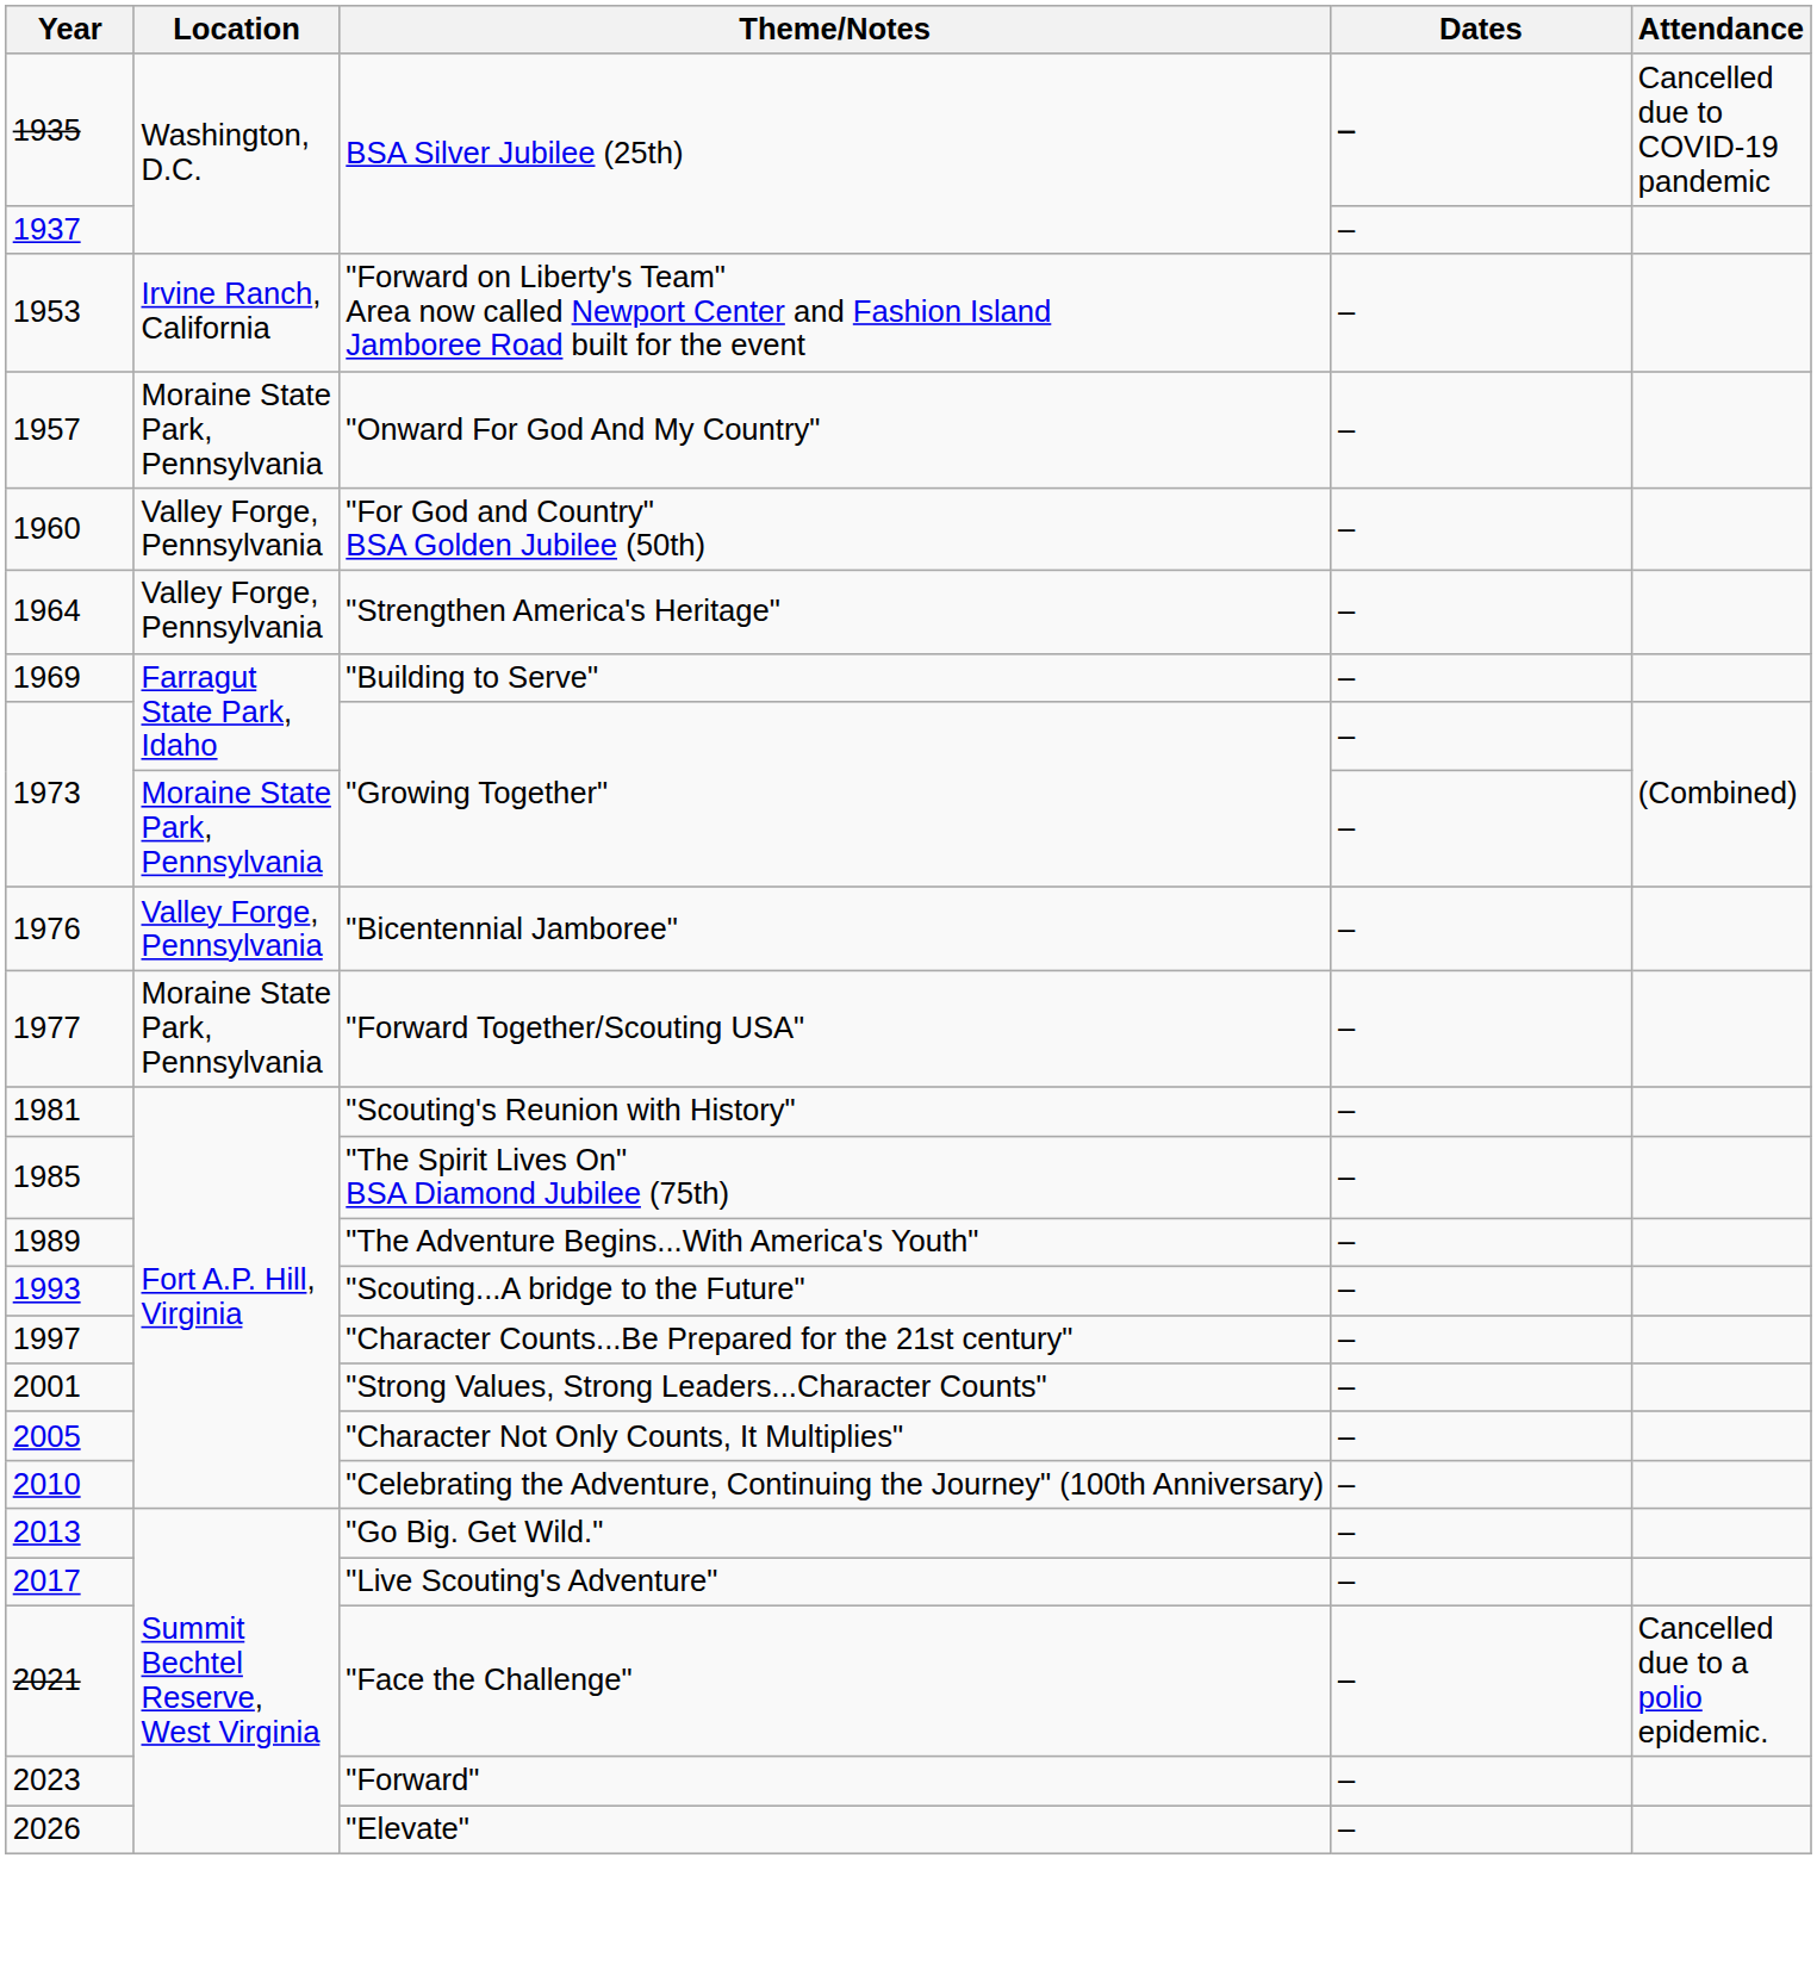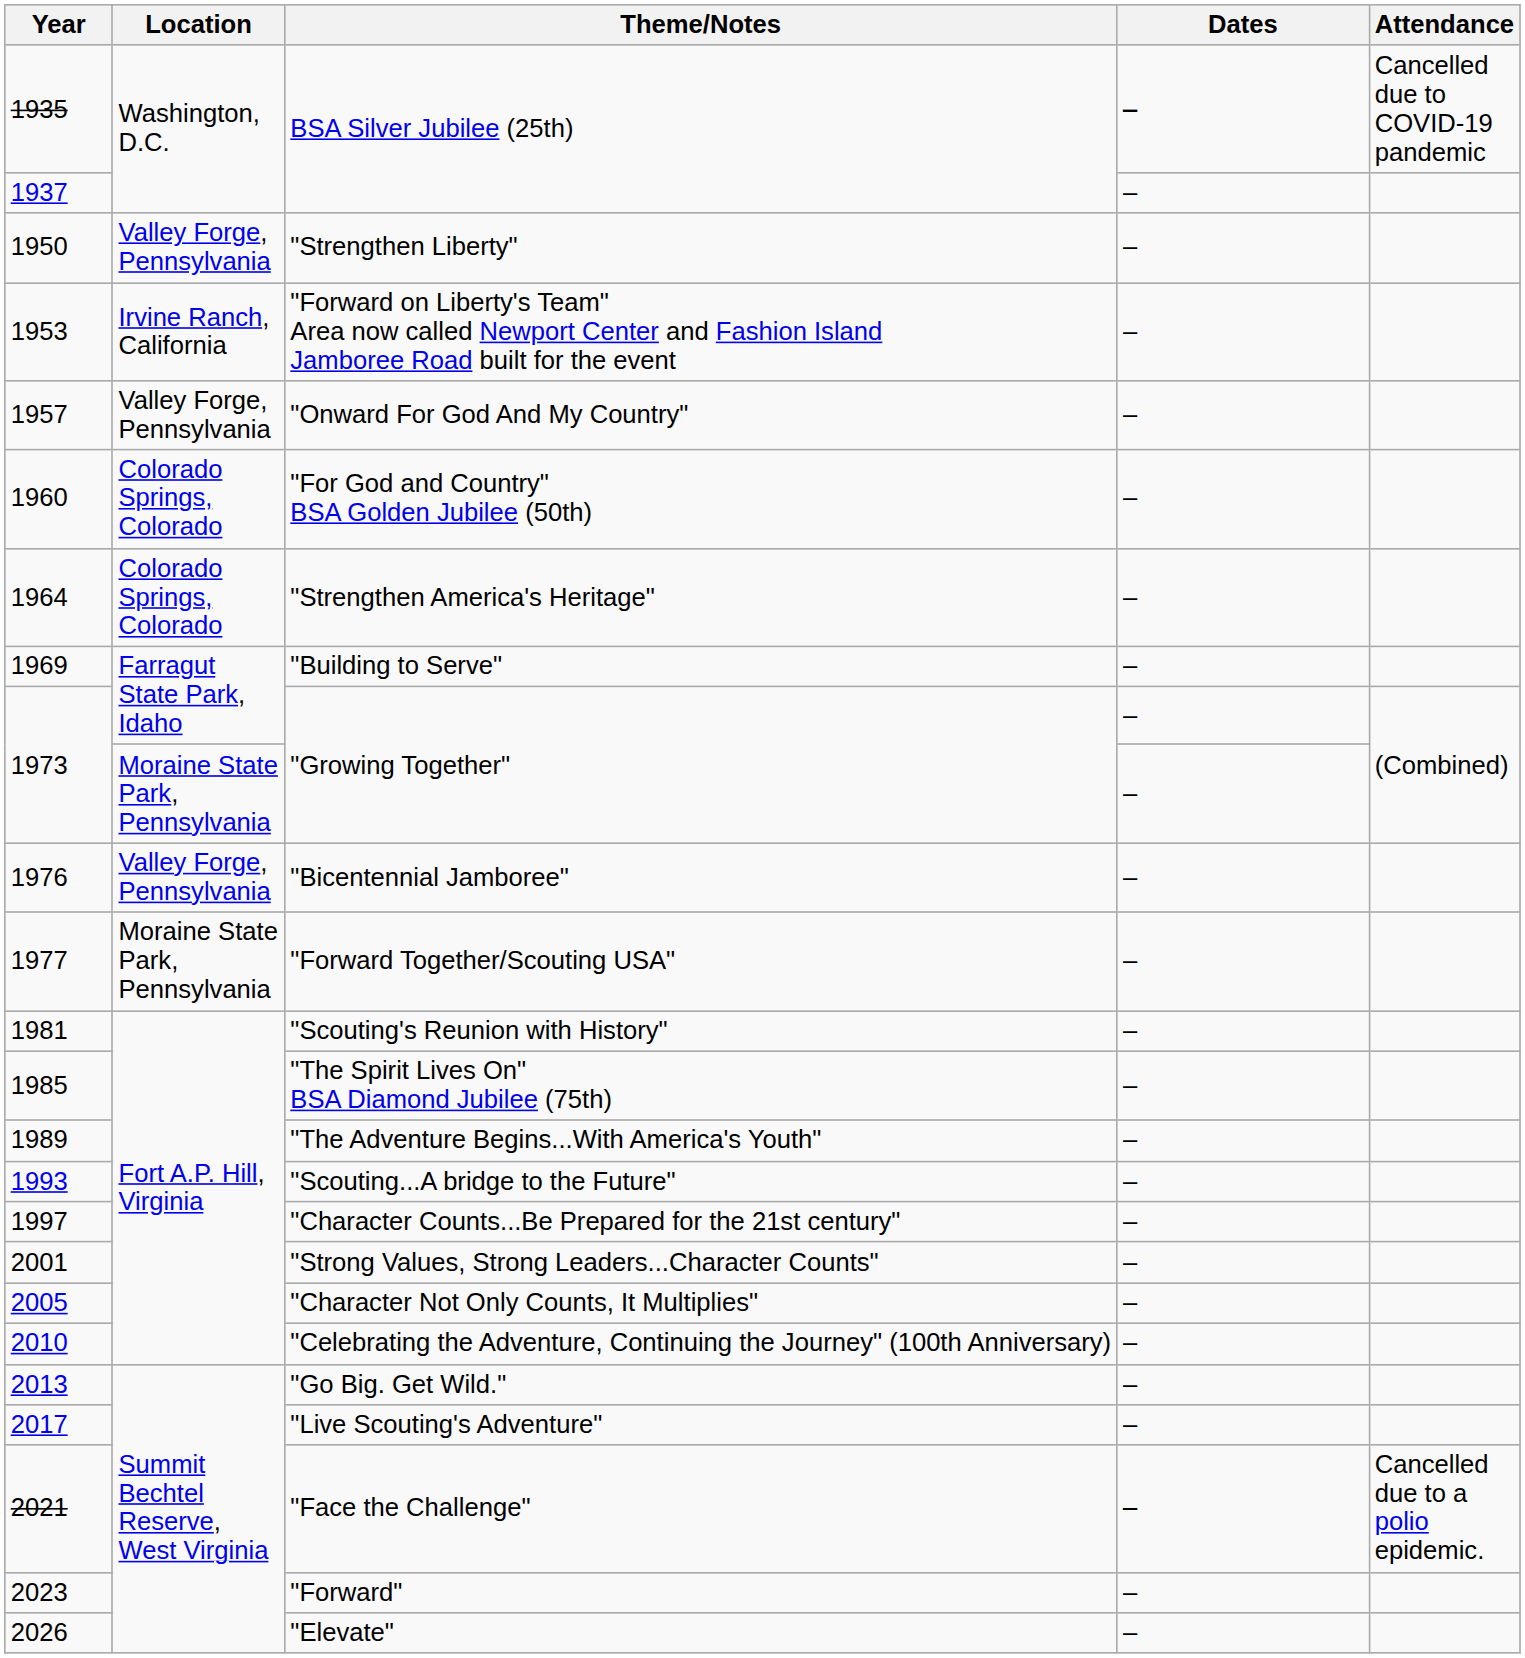 <table class="wikitable">
 <tr>
 <th style="width:60px;">Year</th>
 <th style="width:100px;">Location</th>
 <th style="width:*;">Theme/Notes</th>
 <th style="width:150px;">Dates</th>
 <th style="width:50px;">Attendance</th>
 </tr>
 <tr>
 <td><s>1935</s></td>
 <td rowspan=2>Washington, D.C.</td>
 <td rowspan=2><a href='#'>BSA Silver Jubilee</a> (25th)</td>
 <td><s>–</s></td>
 <td>Cancelled due to COVID-19 pandemic</td>
 </tr>
 <tr>
 <td><a href='#'>1937</a></td>
 <td>–</td>
 <td></td>
 </tr>
 <tr>
+<td>1950</td>
+<td><a href='#'>Valley Forge</a>, <a href='#'>Pennsylvania</a></td>
+<td>"Strengthen Liberty"</td>
+<td>–</td>
+<td></td>
+</tr>
+<tr>
 <td>1953</td>
 <td><a href='#'>Irvine Ranch</a>, California</td>
 <td>"Forward on Liberty's Team"<br>Area now called <a href='#'>Newport Center</a> and <a href='#'>Fashion Island</a><br><a href='#'>Jamboree Road</a> built for the event</td>
 <td>–</td>
 <td></td>
 </tr>
 <tr>
 <td>1957</td>
-<td>Moraine State Park, Pennsylvania</td>
+<td>Valley Forge, Pennsylvania</td>
 <td>"Onward For God And My Country"</td>
 <td>–</td>
 <td></td>
 </tr>
 <tr>
 <td>1960</td>
-<td>Valley Forge, Pennsylvania</td>
+<td><a href='#'>Colorado Springs, Colorado</a></td>
 <td>"For God and Country"<br><a href='#'>BSA Golden Jubilee</a> (50th)</td>
 <td>–</td>
 <td></td>
 </tr>
 <tr>
 <td>1964</td>
-<td>Valley Forge, Pennsylvania</td>
+<td><a href='#'>Colorado Springs, Colorado</a></td>
 <td>"Strengthen America's Heritage"</td>
 <td>–</td>
 <td></td>
 </tr>
 <tr>
 <td>1969</td>
 <td rowspan=2><a href='#'>Farragut State Park</a>, <a href='#'>Idaho</a></td>
 <td>"Building to Serve"</td>
 <td>–</td>
 <td></td>
 </tr>
 <tr>
 <td rowspan=2>1973</td>
 <td rowspan=2>"Growing Together"</td>
 <td>–</td>
 <td rowspan=2> (Combined)</td>
 </tr>
 <tr>
 <td><a href='#'>Moraine State Park</a>, <a href='#'>Pennsylvania</a></td>
 <td>–</td>
 </tr>
 <tr>
 <td>1976</td>
 <td><a href='#'>Valley Forge</a>, <a href='#'>Pennsylvania</a></td>
 <td>"Bicentennial Jamboree"</td>
 <td>–</td>
 <td></td>
 </tr>
 <tr>
 <td>1977</td>
 <td>Moraine State Park, Pennsylvania</td>
 <td>"Forward Together/Scouting USA"</td>
 <td>–</td>
 <td></td>
 </tr>
 <tr>
 <td>1981</td>
 <td rowspan=8><a href='#'>Fort A.P. Hill</a>, <a href='#'>Virginia</a></td>
 <td>"Scouting's Reunion with History"</td>
 <td>–</td>
 <td></td>
 </tr>
 <tr>
 <td>1985</td>
 <td>"The Spirit Lives On"<br><a href='#'>BSA Diamond Jubilee</a> (75th)</td>
 <td>–</td>
 <td></td>
 </tr>
 <tr>
 <td>1989</td>
 <td>"The Adventure Begins...With America's Youth"</td>
 <td>–</td>
 <td></td>
 </tr>
 <tr>
 <td><a href='#'>1993</a></td>
 <td>"Scouting...A bridge to the Future"</td>
 <td>–</td>
 <td></td>
 </tr>
 <tr>
 <td>1997</td>
 <td>"Character Counts...Be Prepared for the 21st century"</td>
 <td>–</td>
 <td></td>
 </tr>
 <tr>
 <td>2001</td>
 <td>"Strong Values, Strong Leaders...Character Counts"</td>
 <td>–</td>
 <td></td>
 </tr>
 <tr>
 <td><a href='#'>2005</a></td>
 <td>"Character Not Only Counts, It Multiplies"</td>
 <td>–</td>
 <td></td>
 </tr>
 <tr>
 <td><a href='#'>2010</a></td>
 <td>"Celebrating the Adventure, Continuing the Journey" (100th Anniversary)</td>
 <td>–</td>
 <td></td>
 </tr>
 <tr>
 <td><a href='#'>2013</a></td>
 <td rowspan=5><a href='#'>Summit Bechtel Reserve</a>, <a href='#'>West Virginia</a></td>
 <td>"Go Big. Get Wild."</td>
 <td>–</td>
 <td></td>
 </tr>
 <tr>
 <td><a href='#'>2017</a></td>
 <td>"Live Scouting's Adventure"</td>
 <td>–</td>
 <td></td>
 </tr>
 <tr>
 <td><s>2021</s></td>
 <td>"Face the Challenge"</td>
 <td><s>–</s></td>
 <td>Cancelled due to a <a href='#'>polio</a> epidemic.</td>
 </tr>
 <tr>
 <td>2023</td>
 <td>"Forward"</td>
 <td>–</td>
 <td></td>
 </tr>
 <tr>
 <td>2026</td>
 <td>"Elevate"</td>
 <td>–</td>
 <td></td>
 </tr>
 </table>
